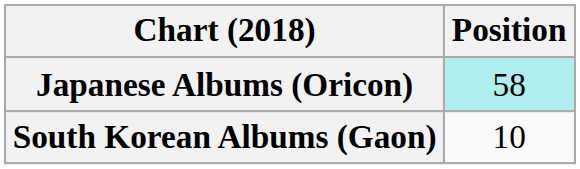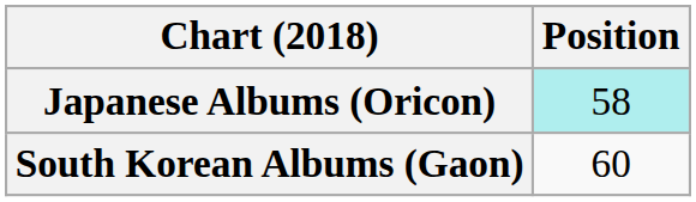 <table class="wikitable plainrowheaders" style="text-align:center;">
 <tr>
 <th>Chart (2018)</th>
 <th>Position</th>
 </tr>
 <tr>
 <th scope="row">Japanese Albums (Oricon)</th>
 <td style="background: paleturquoise;">58</td>
 </tr>
 <tr>
 <th scope="row">South Korean Albums (Gaon)</th>
-<td>10</td>
+<td>60</td>
 </tr>
 </table>
